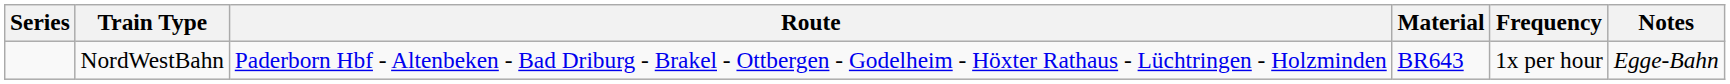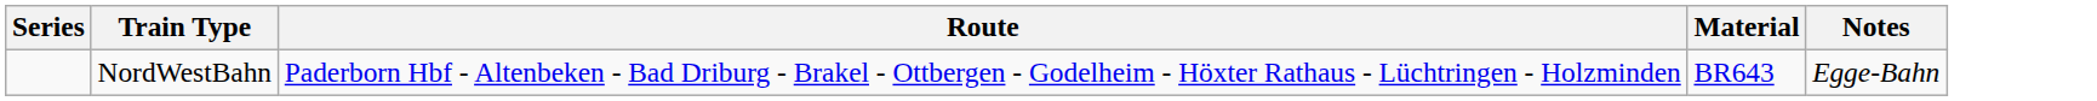 <table class="wikitable vatop">
 <tr>
 <th>Series</th>
 <th>Train Type</th>
 <th>Route</th>
 <th>Material</th>
-<th>Frequency</th>
 <th>Notes</th>
 </tr>
 <tr>
 <td></td>
 <td>NordWestBahn</td>
 <td><a href='#'>Paderborn Hbf</a> - <a href='#'>Altenbeken</a> - <a href='#'>Bad Driburg</a> - <a href='#'>Brakel</a> - <a href='#'>Ottbergen</a> - <a href='#'>Godelheim</a> - <a href='#'>Höxter Rathaus</a> - <a href='#'>Lüchtringen</a> - <a href='#'>Holzminden</a></td>
 <td><a href='#'>BR643</a></td>
-<td>1x per hour</td>
 <td><em>Egge-Bahn</em></td>
 </tr>
 </table>
